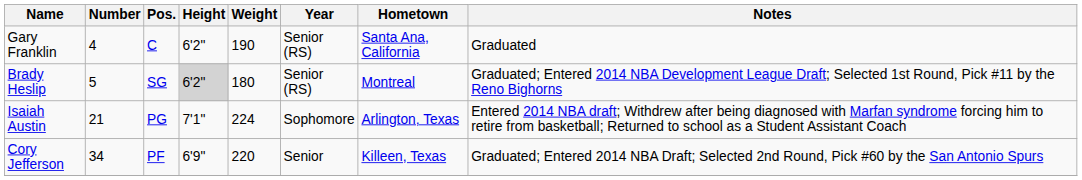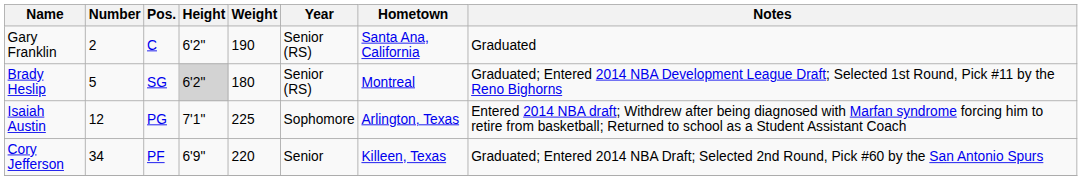 <table class="wikitable sortable" border="1">
 <tr>
 <th>Name</th>
 <th>Number</th>
 <th>Pos.</th>
 <th>Height</th>
 <th>Weight</th>
 <th>Year</th>
 <th>Hometown</th>
 <th class="unsortable">Notes</th>
 </tr>
 <tr>
 <td>Gary Franklin</td>
-<td>4</td>
+<td>2</td>
 <td><a href='#'>C</a></td>
 <td>6'2"</td>
 <td>190</td>
 <td>Senior (RS)</td>
 <td><a href='#'>Santa Ana, California</a></td>
 <td>Graduated</td>
 </tr>
 <tr>
 <td><a href='#'>Brady Heslip</a></td>
 <td>5</td>
 <td><a href='#'>SG</a></td>
 <td style="background: lightgrey;">6'2"</td>
 <td>180</td>
 <td>Senior (RS)</td>
 <td><a href='#'>Montreal</a></td>
 <td>Graduated; Entered <a href='#'>2014 NBA Development League Draft</a>; Selected 1st Round, Pick #11 by the <a href='#'>Reno Bighorns</a></td>
 </tr>
 <tr>
 <td><a href='#'>Isaiah Austin</a></td>
-<td>21</td>
+<td>12</td>
 <td><a href='#'>PG</a></td>
 <td>7'1"</td>
-<td>224</td>
+<td>225</td>
 <td>Sophomore</td>
 <td><a href='#'>Arlington, Texas</a></td>
 <td>Entered <a href='#'>2014 NBA draft</a>; Withdrew after being diagnosed with <a href='#'>Marfan syndrome</a> forcing him to retire from basketball; Returned to school as a Student Assistant Coach</td>
 </tr>
 <tr>
 <td><a href='#'>Cory Jefferson</a></td>
 <td>34</td>
 <td><a href='#'>PF</a></td>
 <td>6'9"</td>
 <td>220</td>
 <td>Senior</td>
 <td><a href='#'>Killeen, Texas</a></td>
 <td>Graduated; Entered 2014 NBA Draft; Selected 2nd Round, Pick #60 by the <a href='#'>San Antonio Spurs</a></td>
 </tr>
 <tr>
 </tr>
 </table>
